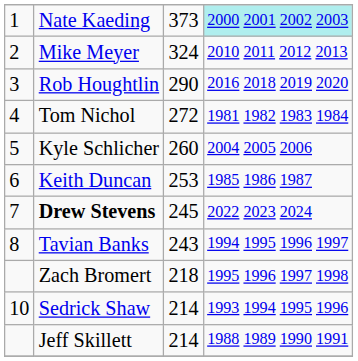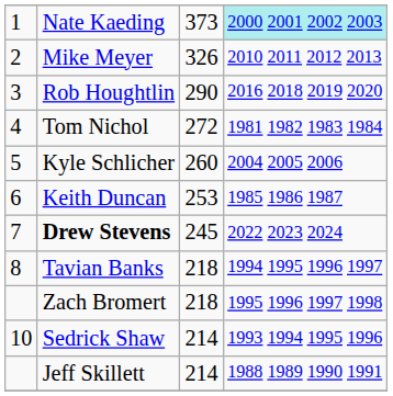 <table class="wikitable">
 <tr>
 </tr>
 <tr>
 <td>1</td>
 <td><a href='#'>Nate Kaeding</a></td>
 <td>373</td>
 <td style="background: paleturquoise; font-size:80%;"><a href='#'>2000</a> <a href='#'>2001</a> <a href='#'>2002</a> <a href='#'>2003</a></td>
 </tr>
 <tr>
 <td>2</td>
 <td><a href='#'>Mike Meyer</a></td>
-<td>324</td>
+<td>326</td>
 <td style="font-size:80%;"><a href='#'>2010</a> <a href='#'>2011</a> <a href='#'>2012</a> <a href='#'>2013</a></td>
 </tr>
 <tr>
 <td>3</td>
 <td><a href='#'>Rob Houghtlin</a></td>
 <td>290</td>
 <td style="font-size:80%;"><a href='#'>2016</a> <a href='#'>2018</a> <a href='#'>2019</a> <a href='#'>2020</a></td>
 </tr>
 <tr>
 <td>4</td>
 <td>Tom Nichol</td>
 <td>272</td>
 <td style="font-size:80%;"><a href='#'>1981</a> <a href='#'>1982</a> <a href='#'>1983</a> <a href='#'>1984</a></td>
 </tr>
 <tr>
 <td>5</td>
 <td>Kyle Schlicher</td>
 <td>260</td>
 <td style="font-size:80%;"><a href='#'>2004</a> <a href='#'>2005</a> <a href='#'>2006</a></td>
 </tr>
 <tr>
 <td>6</td>
 <td><a href='#'>Keith Duncan</a></td>
 <td>253</td>
 <td style="font-size:80%;"><a href='#'>1985</a> <a href='#'>1986</a> <a href='#'>1987</a></td>
 </tr>
 <tr>
 <td>7</td>
 <td><strong>Drew Stevens</strong></td>
 <td>245</td>
 <td style="font-size:80%;"><a href='#'>2022</a> <a href='#'>2023</a> <a href='#'>2024</a></td>
 </tr>
 <tr>
 <td>8</td>
 <td><a href='#'>Tavian Banks</a></td>
-<td>243</td>
+<td>218</td>
 <td style="font-size:80%;"><a href='#'>1994</a> <a href='#'>1995</a> <a href='#'>1996</a> <a href='#'>1997</a></td>
 </tr>
 <tr>
 <td> </td>
 <td>Zach Bromert</td>
 <td>218</td>
 <td style="font-size:80%;"><a href='#'>1995</a> <a href='#'>1996</a> <a href='#'>1997</a> <a href='#'>1998</a></td>
 </tr>
 <tr>
 <td>10</td>
 <td><a href='#'>Sedrick Shaw</a></td>
 <td>214</td>
 <td style="font-size:80%;"><a href='#'>1993</a> <a href='#'>1994</a> <a href='#'>1995</a> <a href='#'>1996</a></td>
 </tr>
 <tr>
 <td></td>
 <td>Jeff Skillett</td>
 <td>214</td>
 <td style="font-size:80%;"><a href='#'>1988</a> <a href='#'>1989</a> <a href='#'>1990</a> <a href='#'>1991</a><br></td>
 </tr>
 <tr>
 </tr>
 </table>
